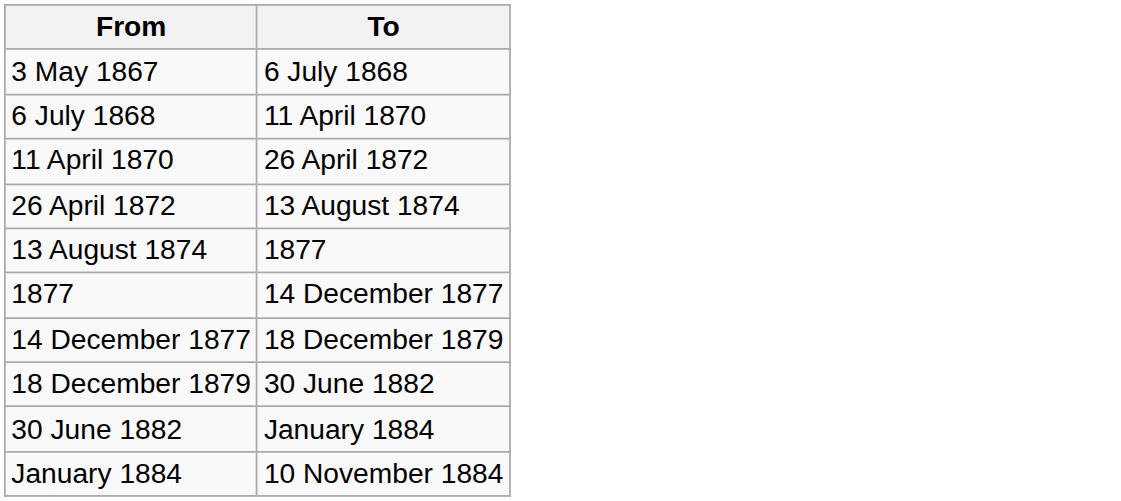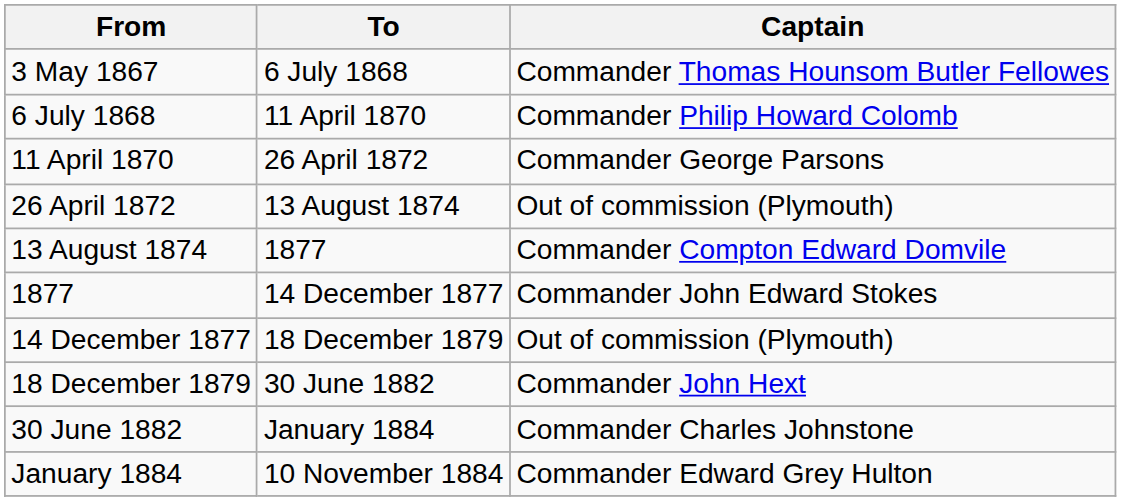 <table class="wikitable" style="text-align:left">
 <tr>
 <th>From</th>
 <th>To</th>
+<th>Captain</th>
 </tr>
 <tr>
 <td>3 May 1867</td>
 <td>6 July 1868</td>
+<td>Commander <a href='#'>Thomas Hounsom Butler Fellowes</a></td>
 </tr>
 <tr>
 <td>6 July 1868</td>
 <td>11 April 1870</td>
+<td>Commander <a href='#'>Philip Howard Colomb</a></td>
 </tr>
 <tr>
 <td>11 April 1870</td>
 <td>26 April 1872</td>
+<td>Commander George Parsons</td>
 </tr>
 <tr>
 <td>26 April 1872</td>
 <td>13 August 1874</td>
+<td>Out of commission (Plymouth)</td>
 </tr>
 <tr>
 <td>13 August 1874</td>
 <td>1877</td>
+<td>Commander <a href='#'>Compton Edward Domvile</a></td>
 </tr>
 <tr>
 <td>1877</td>
 <td>14 December 1877</td>
+<td>Commander John Edward Stokes</td>
 </tr>
 <tr>
 <td>14 December 1877</td>
 <td>18 December 1879</td>
+<td>Out of commission (Plymouth)</td>
 </tr>
 <tr>
 <td>18 December 1879</td>
 <td>30 June 1882</td>
+<td>Commander <a href='#'>John Hext</a></td>
 </tr>
 <tr>
 <td>30 June 1882</td>
 <td>January 1884</td>
+<td>Commander Charles Johnstone</td>
 </tr>
 <tr>
 <td>January 1884</td>
 <td>10 November 1884</td>
+<td>Commander Edward Grey Hulton</td>
 </tr>
 </table>
